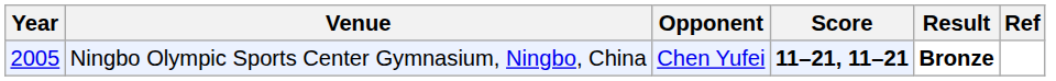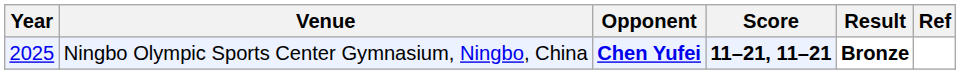 <table class="sortable wikitable" style="font-size: 90%">
 <tr>
 <th>Year</th>
 <th>Venue</th>
 <th>Opponent</th>
 <th>Score</th>
 <th>Result</th>
 <th>Ref</th>
 </tr>
 <tr style="background:#ECF2FF">
-<td align="center"><a href='#'>2005</a></td>
+<td align="center"><a href='#'>2025</a></td>
 <td align="left">Ningbo Olympic Sports Center Gymnasium, <a href='#'>Ningbo</a>, China</td>
-<td align="left"> <a href='#'>Chen Yufei</a></td>
+<td align="left"><strong> <a href='#'>Chen Yufei</a></strong></td>
 <td align="left"><strong>11–21, 11–21</strong></td>
 <td style="text-align:left; background: white"> <strong>Bronze</strong></td>
 <td style="text-align:center; background:white"></td>
 </tr>
 </table>
